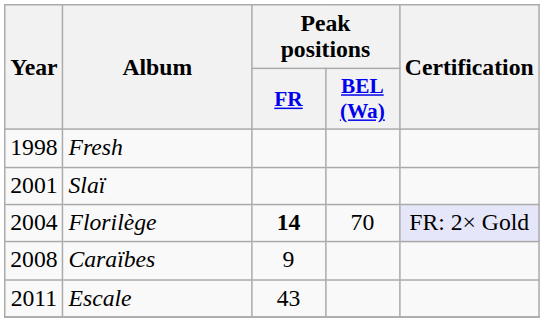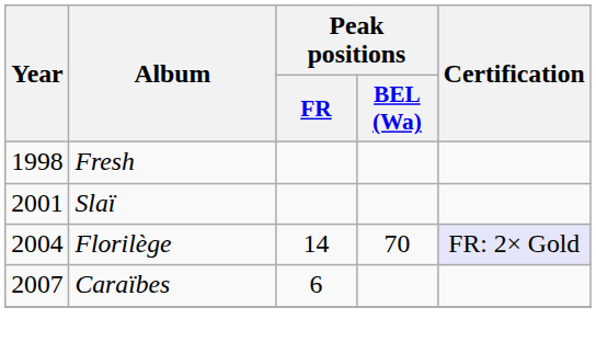 <table class="wikitable">
 <tr>
 <th align="center" rowspan="2" width="10">Year</th>
 <th align="center" rowspan="2" width="120">Album</th>
 <th align="center" colspan="2" width="20">Peak positions</th>
 <th align="center" rowspan="2" width="70">Certification</th>
 </tr>
 <tr>
 <th scope="col" style="width:3em;font-size:90%;"><a href='#'>FR</a><br></th>
 <th scope="col" style="width:3em;font-size:90%;"><a href='#'>BEL (Wa)</a><br></th>
 </tr>
 <tr>
 <td style="text-align:center;">1998</td>
 <td><em>Fresh</em></td>
 <td style="text-align:center;"></td>
 <td style="text-align:center;"></td>
 <td style="text-align:center;"></td>
 </tr>
 <tr>
 <td style="text-align:center;">2001</td>
 <td><em>Slaï</em></td>
 <td style="text-align:center;"></td>
 <td style="text-align:center;"></td>
 <td style="text-align:center;"></td>
 </tr>
 <tr>
 <td style="text-align:center;">2004</td>
 <td><em>Florilège</em></td>
-<td style="text-align:center;"><strong>14</strong></td>
+<td style="text-align:center;">14</td>
 <td style="text-align:center;">70</td>
 <td style="background: lavender; text-align:center;">FR: 2× Gold</td>
 </tr>
 <tr>
-<td style="text-align:center;">2008</td>
+<td style="text-align:center;">2007</td>
 <td><em>Caraïbes</em></td>
-<td style="text-align:center;">9</td>
-<td style="text-align:center;"></td>
-<td style="text-align:center;"></td>
-</tr>
-<tr>
-<td style="text-align:center;">2011</td>
-<td><em>Escale</em></td>
-<td style="text-align:center;">43</td>
+<td style="text-align:center;">6</td>
 <td style="text-align:center;"></td>
 <td style="text-align:center;"></td>
 </tr>
 <tr>
 </tr>
 </table>
